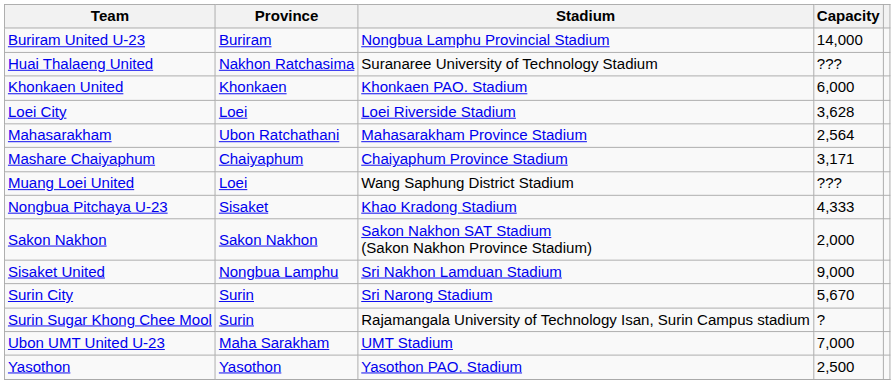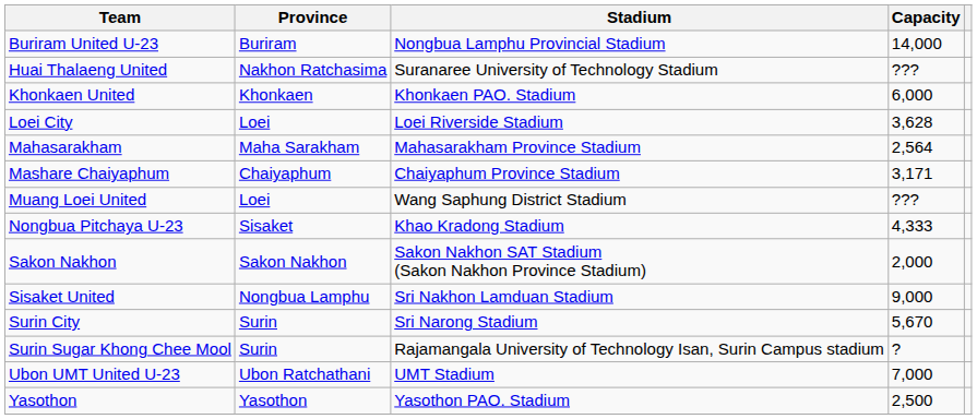 <table class="wikitable sortable">
 <tr>
 <th>Team</th>
 <th>Province</th>
 <th>Stadium</th>
 <th>Capacity</th>
 <th class="unsortable"></th>
 </tr>
 <tr>
 <td><a href='#'>Buriram United U-23</a></td>
 <td><a href='#'>Buriram</a></td>
 <td><a href='#'>Nongbua Lamphu Provincial Stadium</a></td>
 <td>14,000</td>
 <td></td>
 </tr>
 <tr>
 <td><a href='#'>Huai Thalaeng United</a></td>
 <td><a href='#'>Nakhon Ratchasima</a></td>
 <td>Suranaree University of Technology Stadium</td>
 <td>???</td>
 <td></td>
 </tr>
 <tr>
 <td><a href='#'>Khonkaen United</a></td>
 <td><a href='#'>Khonkaen</a></td>
 <td><a href='#'>Khonkaen PAO. Stadium</a></td>
 <td>6,000</td>
 <td></td>
 </tr>
 <tr>
 <td><a href='#'>Loei City</a></td>
 <td><a href='#'>Loei</a></td>
 <td><a href='#'>Loei Riverside Stadium</a></td>
 <td>3,628</td>
 <td></td>
 </tr>
 <tr>
 <td><a href='#'>Mahasarakham</a></td>
-<td><a href='#'>Ubon Ratchathani</a></td>
+<td><a href='#'>Maha Sarakham</a></td>
 <td><a href='#'>Mahasarakham Province Stadium</a></td>
 <td>2,564</td>
 <td></td>
 </tr>
 <tr>
 <td><a href='#'>Mashare Chaiyaphum</a></td>
 <td><a href='#'>Chaiyaphum</a></td>
 <td><a href='#'>Chaiyaphum Province Stadium</a></td>
 <td>3,171</td>
 <td></td>
 </tr>
 <tr>
 <td><a href='#'>Muang Loei United</a></td>
 <td><a href='#'>Loei</a></td>
 <td>Wang Saphung District Stadium</td>
 <td>???</td>
 <td></td>
 </tr>
 <tr>
 <td><a href='#'>Nongbua Pitchaya U-23</a></td>
 <td><a href='#'>Sisaket</a></td>
 <td><a href='#'>Khao Kradong Stadium</a></td>
 <td>4,333</td>
 <td></td>
 </tr>
 <tr>
 <td><a href='#'>Sakon Nakhon</a></td>
 <td><a href='#'>Sakon Nakhon</a></td>
 <td><a href='#'>Sakon Nakhon SAT Stadium</a><br>(Sakon Nakhon Province Stadium)</td>
 <td>2,000</td>
 <td></td>
 </tr>
 <tr>
 <td><a href='#'>Sisaket United</a></td>
 <td><a href='#'>Nongbua Lamphu</a></td>
 <td><a href='#'>Sri Nakhon Lamduan Stadium</a></td>
 <td>9,000</td>
 <td></td>
 </tr>
 <tr>
 <td><a href='#'>Surin City</a></td>
 <td><a href='#'>Surin</a></td>
 <td><a href='#'>Sri Narong Stadium</a></td>
 <td>5,670</td>
 <td></td>
 </tr>
 <tr>
 <td><a href='#'>Surin Sugar Khong Chee Mool</a></td>
 <td><a href='#'>Surin</a></td>
 <td>Rajamangala University of Technology Isan, Surin Campus stadium</td>
 <td>?</td>
 <td></td>
 </tr>
 <tr>
 <td><a href='#'>Ubon UMT United U-23</a></td>
-<td><a href='#'>Maha Sarakham</a></td>
+<td><a href='#'>Ubon Ratchathani</a></td>
 <td><a href='#'>UMT Stadium</a></td>
 <td>7,000</td>
 <td></td>
 </tr>
 <tr>
 <td><a href='#'>Yasothon</a></td>
 <td><a href='#'>Yasothon</a></td>
 <td><a href='#'>Yasothon PAO. Stadium</a></td>
 <td>2,500</td>
 <td></td>
 </tr>
 <tr>
 </tr>
 </table>
